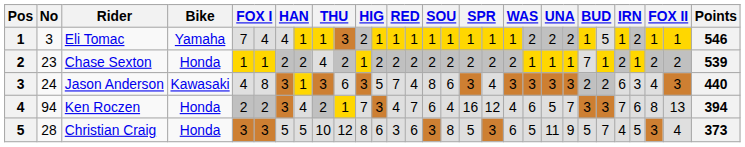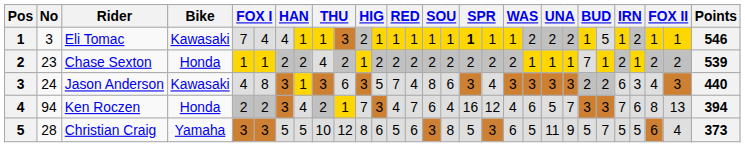 <table class="wikitable" style="font-size: 80%; text-align:center">
 <tr valign="top">
 <th valign="middle">Pos</th>
 <th valign="middle">No</th>
 <th valign="middle">Rider</th>
 <th valign="middle">Bike</th>
 <th colspan=2><a href='#'>FOX I</a><br></th>
 <th colspan=2><a href='#'>HAN</a><br></th>
 <th colspan=2><a href='#'>THU</a><br></th>
 <th colspan=2><a href='#'>HIG</a><br></th>
 <th colspan=2><a href='#'>RED</a><br></th>
 <th colspan=2><a href='#'>SOU</a><br></th>
 <th colspan=2><a href='#'>SPR</a><br></th>
 <th colspan=2><a href='#'>WAS</a><br></th>
 <th colspan=2><a href='#'>UNA</a><br></th>
 <th colspan=2><a href='#'>BUD</a><br></th>
 <th colspan=2><a href='#'>IRN</a><br></th>
 <th colspan=2><a href='#'>FOX II</a><br></th>
 <th valign="middle">Points</th>
 </tr>
 <tr>
 <th>1</th>
 <td>3</td>
 <td align=left> <a href='#'>Eli Tomac</a></td>
-<td><a href='#'>Yamaha</a></td>
+<td><a href='#'>Kawasaki</a></td>
 <td style="background:#dfdfdf;">7</td>
 <td style="background:#dfdfdf;">4</td>
 <td style="background:#dfdfdf;">4</td>
 <td style="background: gold;">1</td>
 <td style="background: gold;">1</td>
 <td style="background:#CD7F32;">3</td>
 <td style="background: silver;">2</td>
 <td style="background: gold;">1</td>
 <td style="background: gold;">1</td>
 <td style="background: gold;">1</td>
 <td style="background: gold;">1</td>
 <td style="background: gold;">1</td>
-<td style="background: gold;">1</td>
+<td style="background: gold;"><strong>1</strong></td>
 <td style="background: gold;">1</td>
 <td style="background: gold;">1</td>
 <td style="background: silver;">2</td>
 <td style="background: silver;">2</td>
 <td style="background: silver;">2</td>
 <td style="background: gold;">1</td>
 <td style="background:#dfdfdf;">5</td>
 <td style="background: gold;">1</td>
 <td style="background: silver;">2</td>
 <td style="background: gold;">1</td>
 <td style="background: gold;">1</td>
 <th>546</th>
 </tr>
 <tr>
 <th>2</th>
 <td>23</td>
 <td align=left> <a href='#'>Chase Sexton</a></td>
 <td><a href='#'>Honda</a></td>
 <td style="background: gold;">1</td>
 <td style="background: gold;">1</td>
 <td style="background: silver;">2</td>
 <td style="background: silver;">2</td>
 <td style="background:#dfdfdf;">4</td>
 <td style="background: silver;">2</td>
 <td style="background: gold;">1</td>
 <td style="background: silver;">2</td>
 <td style="background: silver;">2</td>
 <td style="background: silver;">2</td>
 <td style="background: silver;">2</td>
 <td style="background: silver;">2</td>
 <td style="background: silver;">2</td>
 <td style="background: silver;">2</td>
 <td style="background: silver;">2</td>
 <td style="background: gold;">1</td>
 <td style="background: gold;">1</td>
 <td style="background: gold;">1</td>
 <td style="background:#dfdfdf;">7</td>
 <td style="background: gold;">1</td>
 <td style="background: silver;">2</td>
 <td style="background: gold;">1</td>
 <td style="background: silver;">2</td>
 <td style="background: silver;">2</td>
 <th>539</th>
 </tr>
 <tr>
 <th>3</th>
 <td>24</td>
 <td align=left>  <a href='#'>Jason Anderson</a></td>
 <td><a href='#'>Kawasaki</a></td>
 <td style="background:#dfdfdf;">4</td>
 <td style="background:#dfdfdf;">8</td>
 <td style="background:#CD7F32;">3</td>
 <td style="background: gold;">1</td>
 <td style="background:#CD7F32;">3</td>
 <td style="background:#dfdfdf;">6</td>
 <td style="background:#CD7F32;">3</td>
 <td style="background:#dfdfdf;">5</td>
 <td style="background:#dfdfdf;">7</td>
 <td style="background:#dfdfdf;">4</td>
 <td style="background:#dfdfdf;">8</td>
 <td style="background:#dfdfdf;">6</td>
 <td style="background:#CD7F32;">3</td>
 <td style="background:#dfdfdf;">4</td>
 <td style="background:#CD7F32;">3</td>
 <td style="background:#CD7F32;">3</td>
 <td style="background:#CD7F32;">3</td>
 <td style="background:#CD7F32;">3</td>
 <td style="background: silver;">2</td>
 <td style="background: silver;">2</td>
 <td style="background:#dfdfdf;">6</td>
 <td style="background:#dfdfdf;">3</td>
 <td style="background:#dfdfdf;">4</td>
 <td style="background:#CD7F32;">3</td>
 <th>440</th>
 </tr>
 <tr>
 <th>4</th>
 <td>94</td>
 <td align=left> <a href='#'>Ken Roczen</a></td>
 <td><a href='#'>Honda</a></td>
 <td style="background: silver;">2</td>
 <td style="background: silver;">2</td>
 <td style="background:#CD7F32;">3</td>
 <td style="background:#dfdfdf;">4</td>
 <td style="background: silver;">2</td>
 <td style="background: gold;">1</td>
 <td style="background:#dfdfdf;">7</td>
 <td style="background:#CD7F32;">3</td>
 <td style="background:#dfdfdf;">4</td>
 <td style="background:#dfdfdf;">7</td>
 <td style="background:#dfdfdf;">6</td>
 <td style="background:#dfdfdf;">4</td>
 <td style="background:#dfdfdf;">16</td>
 <td style="background:#dfdfdf;">12</td>
 <td style="background:#dfdfdf;">4</td>
 <td style="background:#dfdfdf;">6</td>
 <td style="background:#dfdfdf;">5</td>
 <td style="background:#dfdfdf;">7</td>
 <td style="background:#CD7F32;">3</td>
 <td style="background:#CD7F32;">3</td>
 <td style="background:#dfdfdf;">7</td>
 <td style="background:#dfdfdf;">6</td>
 <td style="background:#dfdfdf;">8</td>
 <td style="background:#dfdfdf;">13</td>
 <th>394</th>
 </tr>
 <tr>
 <th>5</th>
 <td>28</td>
 <td align=left> <a href='#'>Christian Craig</a></td>
-<td><a href='#'>Honda</a></td>
+<td><a href='#'>Yamaha</a></td>
 <td style="background:#CD7F32;">3</td>
 <td style="background:#CD7F32;">3</td>
 <td style="background:#dfdfdf;">5</td>
 <td style="background:#dfdfdf;">5</td>
 <td style="background:#dfdfdf;">10</td>
 <td style="background:#dfdfdf;">12</td>
 <td style="background:#dfdfdf;">8</td>
 <td style="background:#dfdfdf;">6</td>
-<td style="background:#dfdfdf;">3</td>
+<td style="background:#dfdfdf;">5</td>
 <td style="background:#dfdfdf;">6</td>
 <td style="background:#CD7F32;">3</td>
 <td style="background:#dfdfdf;">8</td>
 <td style="background:#dfdfdf;">5</td>
 <td style="background:#CD7F32;">3</td>
 <td style="background:#dfdfdf;">6</td>
 <td style="background:#dfdfdf;">5</td>
 <td style="background:#dfdfdf;">11</td>
 <td style="background:#dfdfdf;">9</td>
 <td style="background:#dfdfdf;">5</td>
 <td style="background:#dfdfdf;">7</td>
-<td style="background:#dfdfdf;">4</td>
 <td style="background:#dfdfdf;">5</td>
-<td style="background:#CD7F32;">3</td>
+<td style="background:#dfdfdf;">5</td>
+<td style="background:#CD7F32;">6</td>
 <td style="background:#dfdfdf;">4</td>
 <th>373</th>
 </tr>
 </table>
